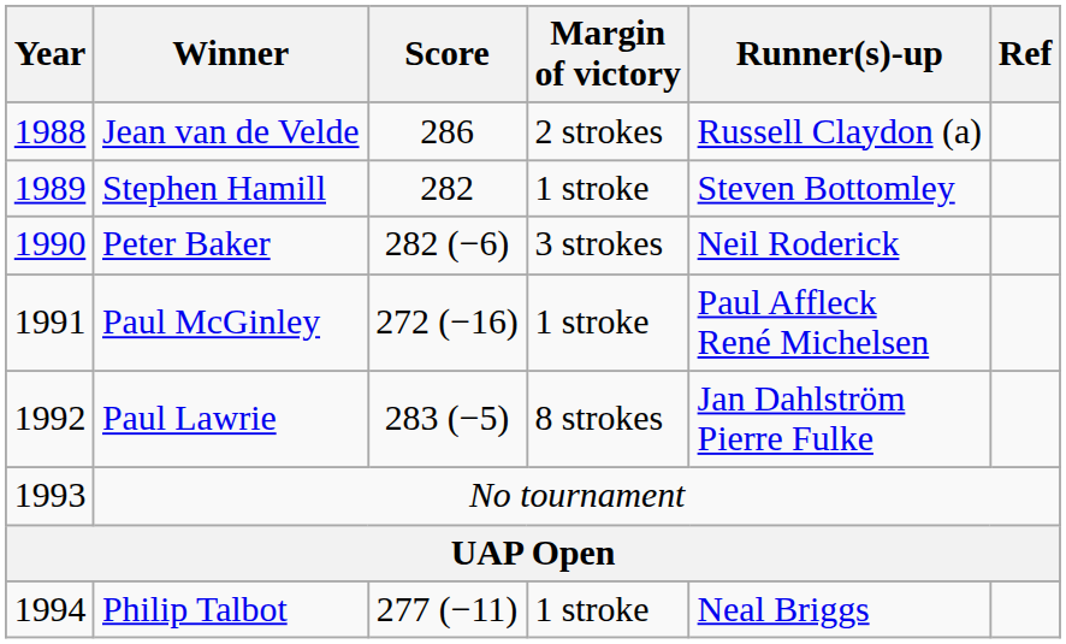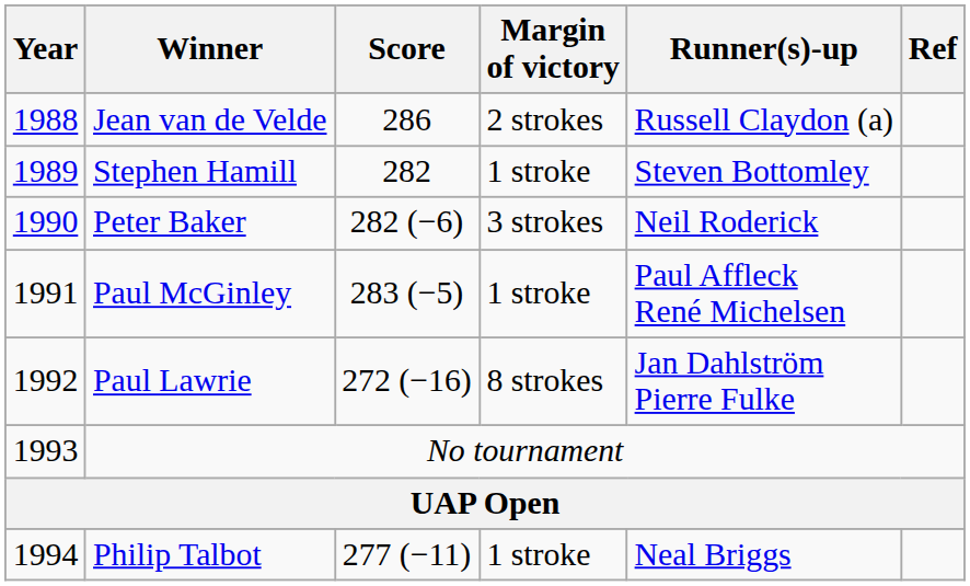 <table class="wikitable">
 <tr>
 <th>Year</th>
 <th>Winner</th>
 <th>Score</th>
 <th>Margin<br>of victory</th>
 <th>Runner(s)-up</th>
 <th>Ref</th>
 </tr>
 <tr>
 <td><a href='#'>1988</a></td>
 <td> <a href='#'>Jean van de Velde</a></td>
 <td align=center>286</td>
 <td>2 strokes</td>
 <td> <a href='#'>Russell Claydon</a> (a)</td>
 <td></td>
 </tr>
 <tr>
 <td><a href='#'>1989</a></td>
 <td> <a href='#'>Stephen Hamill</a></td>
 <td align=center>282</td>
 <td>1 stroke</td>
 <td> <a href='#'>Steven Bottomley</a></td>
 <td></td>
 </tr>
 <tr>
 <td><a href='#'>1990</a></td>
 <td> <a href='#'>Peter Baker</a></td>
 <td align=center>282 (−6)</td>
 <td>3 strokes</td>
 <td> <a href='#'>Neil Roderick</a></td>
 <td></td>
 </tr>
 <tr>
 <td>1991</td>
 <td> <a href='#'>Paul McGinley</a></td>
-<td align=center>272 (−16)</td>
+<td align=center>283 (−5)</td>
 <td>1 stroke</td>
 <td> <a href='#'>Paul Affleck</a><br> <a href='#'>René Michelsen</a></td>
 <td></td>
 </tr>
 <tr>
 <td>1992</td>
 <td> <a href='#'>Paul Lawrie</a></td>
-<td align=center>283 (−5)</td>
+<td align=center>272 (−16)</td>
 <td>8 strokes</td>
 <td> <a href='#'>Jan Dahlström</a><br> <a href='#'>Pierre Fulke</a></td>
 <td></td>
 </tr>
 <tr>
 <td>1993</td>
 <td align=center colspan=5><em>No tournament</em></td>
 </tr>
 <tr>
 <th colspan=6>UAP Open</th>
 </tr>
 <tr>
 <td>1994</td>
 <td> <a href='#'>Philip Talbot</a></td>
 <td align=center>277 (−11)</td>
 <td>1 stroke</td>
 <td> <a href='#'>Neal Briggs</a></td>
 <td></td>
 </tr>
 </table>
